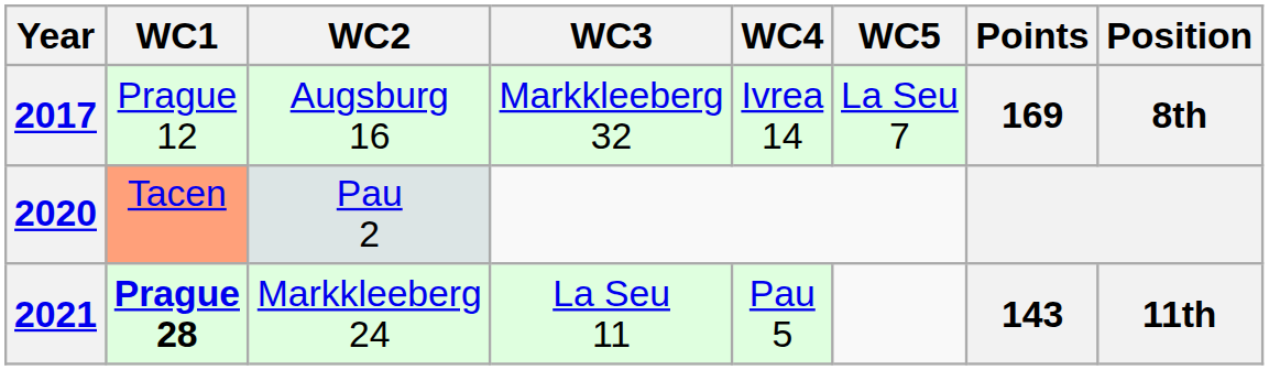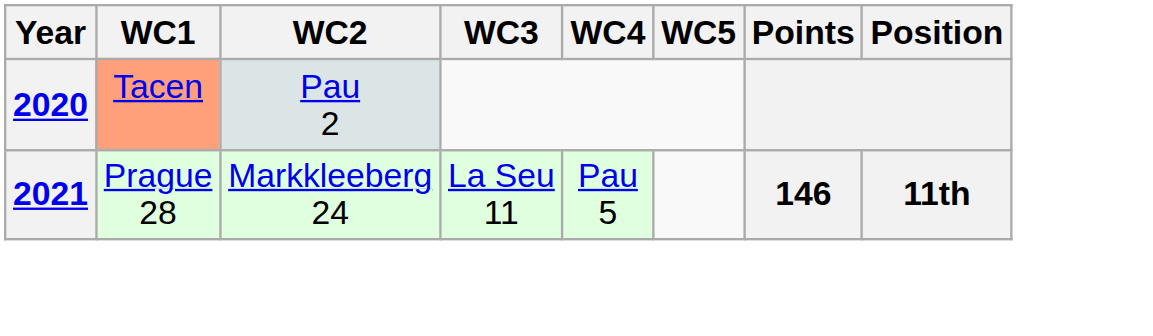 <table class="wikitable" style="font-size: 90%; text-align: center">
 <tr>
 <th>Year</th>
 <th>WC1</th>
 <th>WC2</th>
 <th>WC3</th>
 <th>WC4</th>
 <th>WC5</th>
 <th>Points</th>
 <th>Position</th>
 </tr>
 <tr>
-<th><a href='#'>2017</a></th>
-<td style="background:#DFFFDF;"><a href='#'>Prague</a> <br>12</td>
-<td style="background:#DFFFDF;"><a href='#'>Augsburg</a> <br>16</td>
-<td style="background:#DFFFDF;"><a href='#'>Markkleeberg</a><br>32</td>
-<td style="background:#DFFFDF;"><a href='#'>Ivrea</a> <br>14</td>
-<td style="background:#DFFFDF;"><a href='#'>La Seu</a> <br>7</td>
-<th>169</th>
-<th>8th</th>
-</tr>
-<tr>
 <th><a href='#'>2020</a></th>
 <td style="background: lightsalmon;"><a href='#'>Tacen</a> <br> </td>
 <td style="background:#DCE5E5;"><a href='#'>Pau</a> <br>2</td>
 <td colspan=3></td>
 <th colspan=2><strong></strong></th>
 </tr>
 <tr>
 <th><a href='#'>2021</a></th>
-<td style="background:#DFFFDF;"><strong><a href='#'>Prague</a> <br>28</strong></td>
+<td style="background:#DFFFDF;"><a href='#'>Prague</a> <br>28</td>
 <td style="background:#DFFFDF;"><a href='#'>Markkleeberg</a><br>24</td>
 <td style="background:#DFFFDF;"><a href='#'>La Seu</a> <br>11</td>
 <td style="background:#DFFFDF;"><a href='#'>Pau</a> <br>5</td>
 <td></td>
-<th>143</th>
+<th>146</th>
 <th>11th</th>
 </tr>
 </table>
